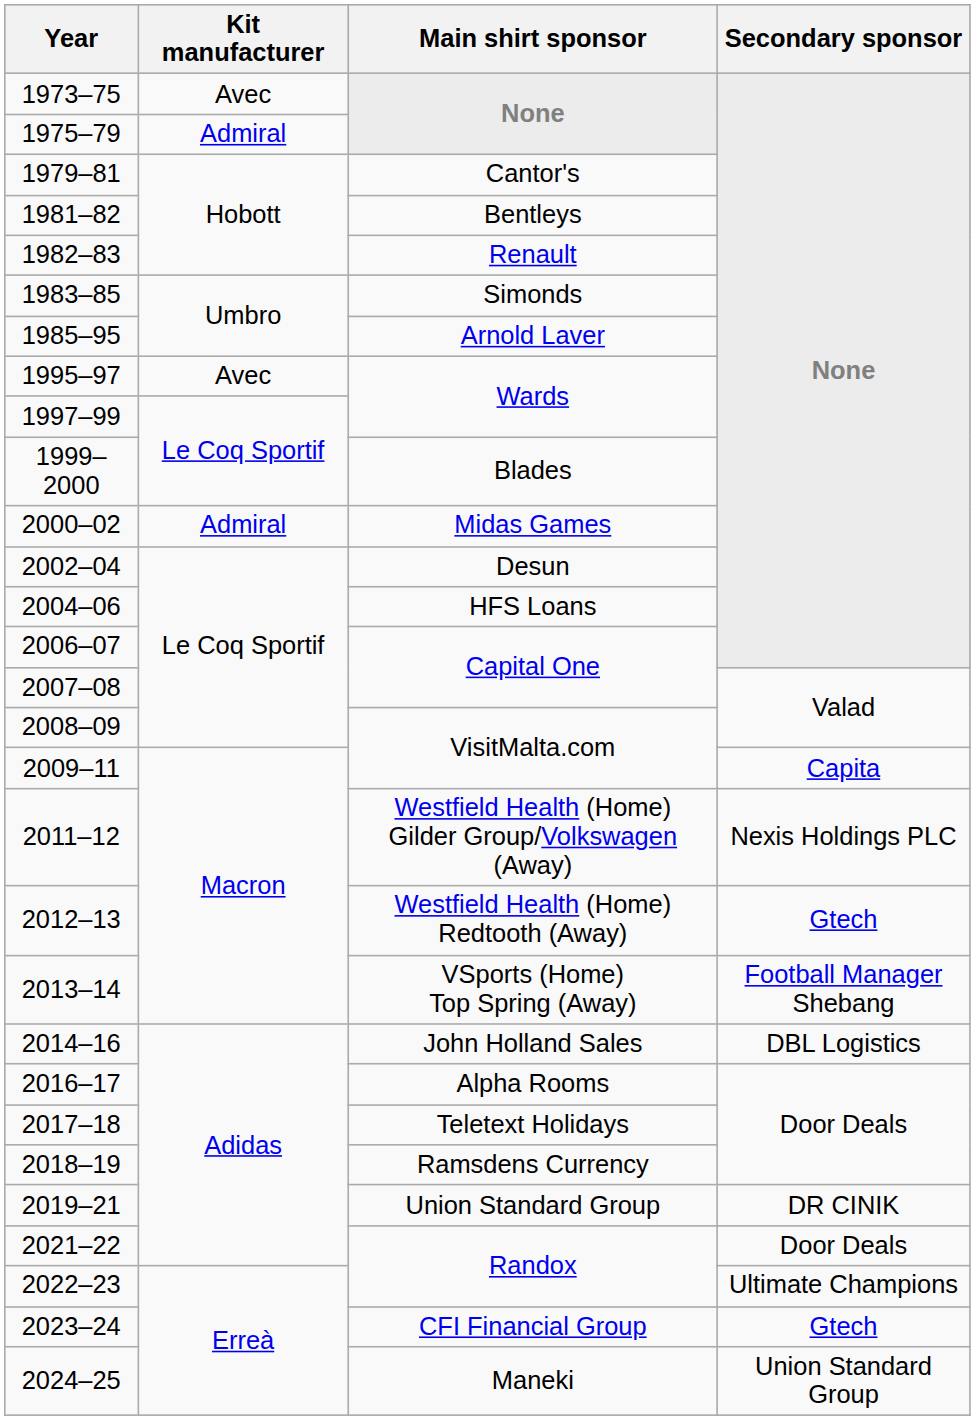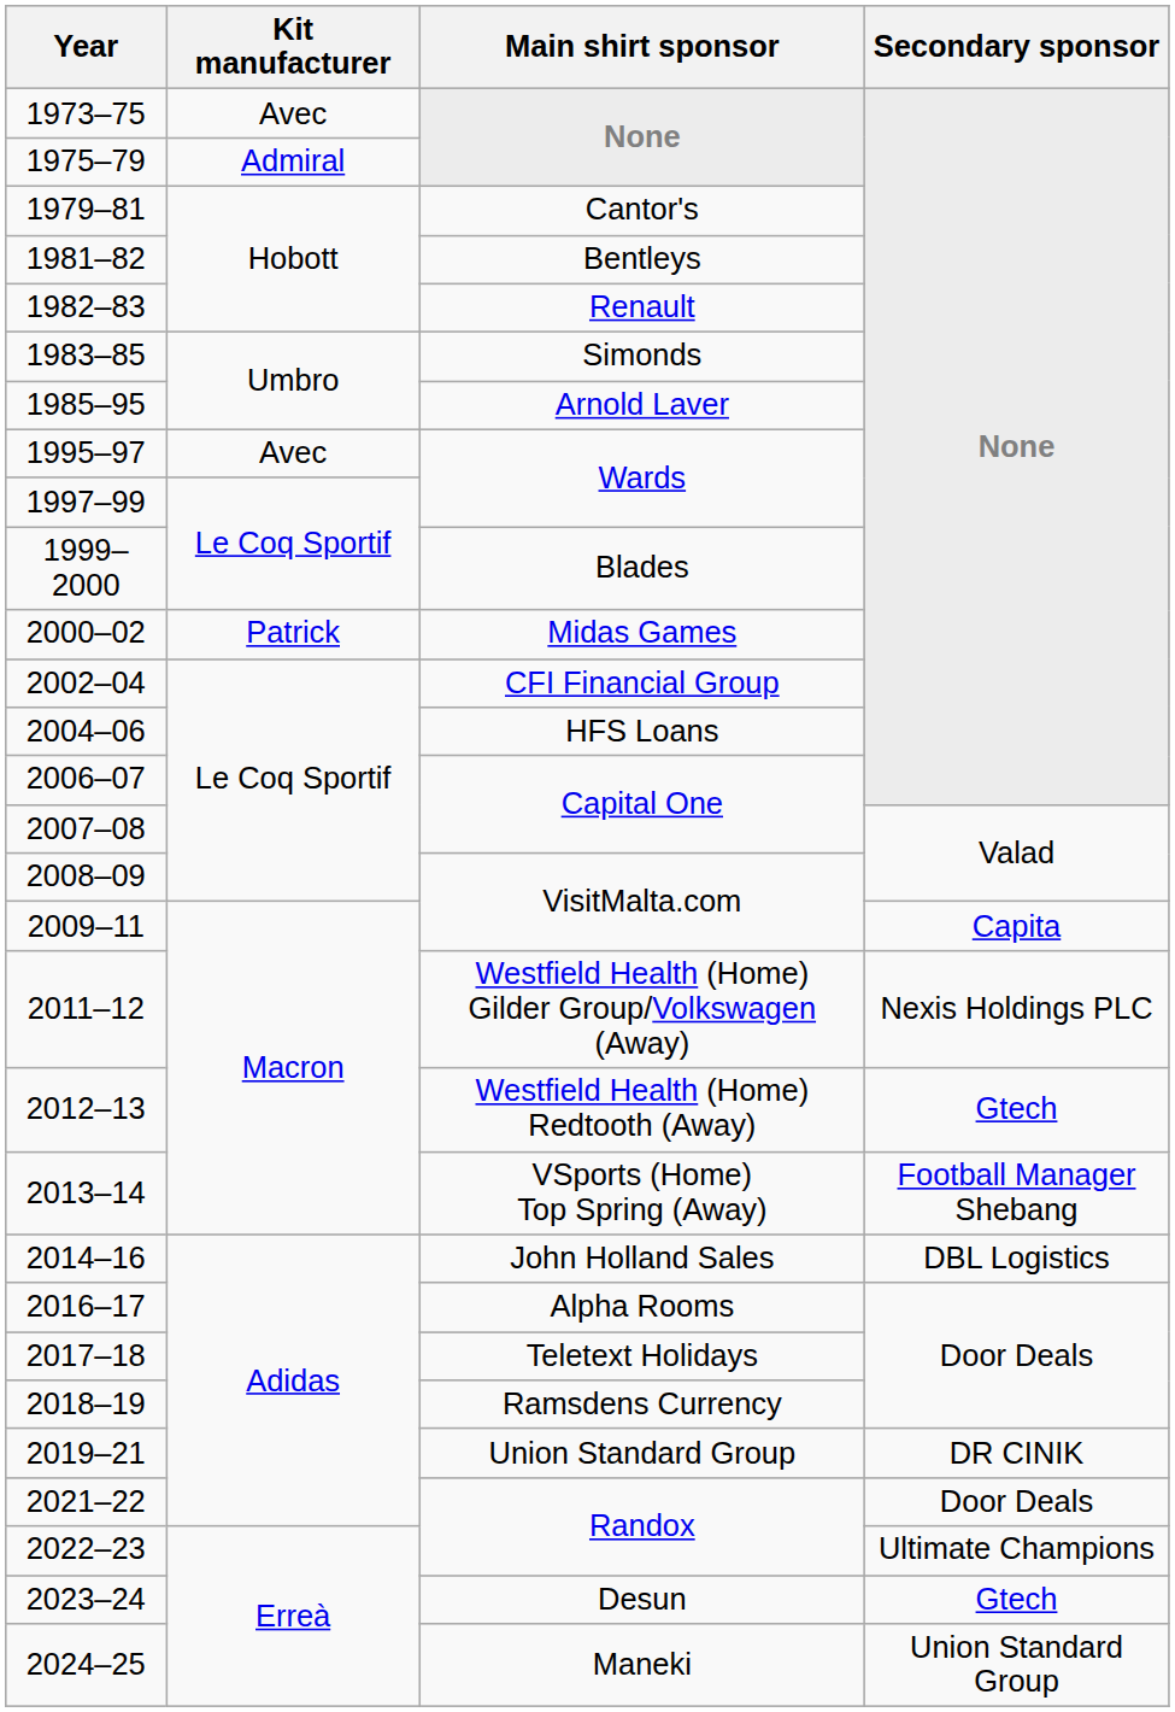 <table class="wikitable" style="text-align:center;">
 <tr>
 <th>Year</th>
 <th>Kit manufacturer</th>
 <th>Main shirt sponsor</th>
 <th>Secondary sponsor</th>
 </tr>
 <tr>
 <td>1973–75</td>
 <td rowspan=1>Avec</td>
 <td rowspan="2" style="background: #ececec; color: grey; vertical-align: middle; text-align: center; " class="table-na"><strong>None</strong></td>
 <td rowspan="14" style="background: #ececec; color: grey; vertical-align: middle; text-align: center; " class="table-na"><strong>None</strong></td>
 </tr>
 <tr>
 <td>1975–79</td>
 <td rowspan=1><a href='#'>Admiral</a></td>
 </tr>
 <tr>
 <td>1979–81</td>
 <td rowspan=3>Hobott</td>
 <td rowspan=1>Cantor's</td>
 </tr>
 <tr>
 <td>1981–82</td>
 <td rowspan=1>Bentleys</td>
 </tr>
 <tr>
 <td>1982–83</td>
 <td rowspan=1><a href='#'>Renault</a></td>
 </tr>
 <tr>
 <td>1983–85</td>
 <td rowspan=2>Umbro</td>
 <td rowspan=1>Simonds</td>
 </tr>
 <tr>
 <td>1985–95</td>
 <td rowspan=1><a href='#'>Arnold Laver</a></td>
 </tr>
 <tr>
 <td>1995–97</td>
 <td rowspan=1>Avec</td>
 <td rowspan=2><a href='#'>Wards</a></td>
 </tr>
 <tr>
 <td>1997–99</td>
 <td rowspan=2><a href='#'>Le Coq Sportif</a></td>
 </tr>
 <tr>
 <td>1999–2000</td>
 <td>Blades</td>
 </tr>
 <tr>
 <td>2000–02</td>
-<td rowspan=1><a href='#'>Admiral</a></td>
+<td rowspan=1><a href='#'>Patrick</a></td>
 <td><a href='#'>Midas Games</a></td>
 </tr>
 <tr>
 <td>2002–04</td>
 <td rowspan=5>Le Coq Sportif</td>
-<td rowspan=1>Desun</td>
+<td><a href='#'>CFI Financial Group</a></td>
 </tr>
 <tr>
 <td>2004–06</td>
 <td rowspan=1>HFS Loans</td>
 </tr>
 <tr>
 <td>2006–07</td>
 <td rowspan=2><a href='#'>Capital One</a></td>
 </tr>
 <tr>
 <td>2007–08</td>
 <td rowspan=2>Valad</td>
 </tr>
 <tr>
 <td>2008–09</td>
 <td rowspan=2>VisitMalta.com</td>
 </tr>
 <tr>
 <td>2009–11</td>
 <td rowspan=4><a href='#'>Macron</a></td>
 <td><a href='#'>Capita</a></td>
 </tr>
 <tr>
 <td>2011–12</td>
 <td><a href='#'>Westfield Health</a> (Home)<br>Gilder Group/<a href='#'>Volkswagen</a> (Away)</td>
 <td>Nexis Holdings PLC</td>
 </tr>
 <tr>
 <td>2012–13</td>
 <td><a href='#'>Westfield Health</a> (Home)<br>Redtooth (Away)</td>
 <td><a href='#'>Gtech</a></td>
 </tr>
 <tr>
 <td>2013–14</td>
 <td>VSports (Home)<br>Top Spring (Away)</td>
 <td><a href='#'>Football Manager</a><br>Shebang</td>
 </tr>
 <tr>
 <td>2014–16</td>
 <td rowspan=6><a href='#'>Adidas</a></td>
 <td>John Holland Sales</td>
 <td>DBL Logistics</td>
 </tr>
 <tr>
 <td>2016–17</td>
 <td>Alpha Rooms</td>
 <td rowspan="3">Door Deals</td>
 </tr>
 <tr>
 <td>2017–18</td>
 <td>Teletext Holidays</td>
 </tr>
 <tr>
 <td>2018–19</td>
 <td>Ramsdens Currency</td>
 </tr>
 <tr>
 <td>2019–21</td>
 <td>Union Standard Group</td>
 <td>DR CINIK</td>
 </tr>
 <tr>
 <td>2021–22</td>
 <td rowspan="2"><a href='#'>Randox</a></td>
 <td>Door Deals</td>
 </tr>
 <tr>
 <td>2022–23</td>
 <td rowspan="3"><a href='#'>Erreà</a></td>
 <td>Ultimate Champions</td>
 </tr>
 <tr>
 <td>2023–24</td>
-<td><a href='#'>CFI Financial Group</a></td>
+<td rowspan=1>Desun</td>
 <td><a href='#'>Gtech</a></td>
 </tr>
 <tr>
 <td>2024–25</td>
 <td>Maneki</td>
 <td>Union Standard Group</td>
 </tr>
 </table>
